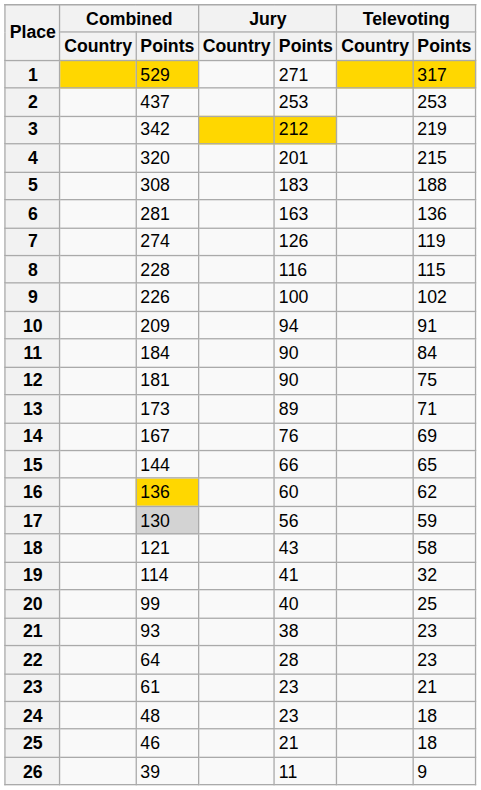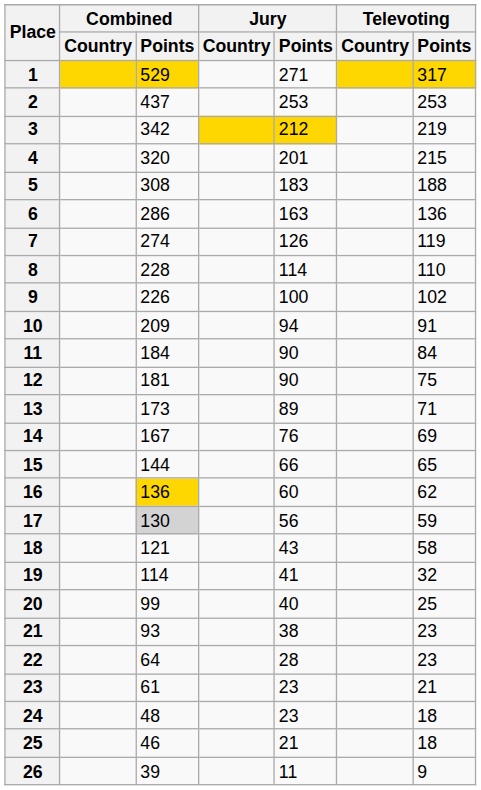 <table class="wikitable collapsible plainrowheaders" style="float:right; margin:10px; font-size:85%;">
 <tr>
 </tr>
 <tr>
 <th scope="col" rowspan="2">Place</th>
 <th scope="col" colspan="2">Combined</th>
 <th scope="col" colspan="2">Jury</th>
 <th scope="col" colspan="2">Televoting</th>
 </tr>
 <tr>
 <th scope="col">Country</th>
 <th scope="col">Points</th>
 <th scope="col">Country</th>
 <th scope="col">Points</th>
 <th scope="col">Country</th>
 <th scope="col">Points</th>
 </tr>
 <tr>
 <th scope="row" style="text-align:center">1</th>
 <td bgcolor="gold"></td>
 <td bgcolor="gold">529</td>
 <td></td>
 <td>271</td>
 <td bgcolor="gold"></td>
 <td bgcolor="gold">317</td>
 </tr>
 <tr>
 <th scope="row" style="text-align:center">2</th>
 <td></td>
 <td>437</td>
 <td></td>
 <td>253</td>
 <td></td>
 <td>253</td>
 </tr>
 <tr>
 <th scope="row" style="text-align:center">3</th>
 <td></td>
 <td>342</td>
 <td bgcolor="gold"></td>
 <td bgcolor="gold">212</td>
 <td></td>
 <td>219</td>
 </tr>
 <tr>
 <th scope="row" style="text-align:center">4</th>
 <td></td>
 <td>320</td>
 <td></td>
 <td>201</td>
 <td></td>
 <td>215</td>
 </tr>
 <tr>
 <th scope="row" style="text-align:center">5</th>
 <td></td>
 <td>308</td>
 <td></td>
 <td>183</td>
 <td></td>
 <td>188</td>
 </tr>
 <tr>
 <th scope="row" style="text-align:center">6</th>
 <td></td>
-<td>281</td>
+<td>286</td>
 <td></td>
 <td>163</td>
 <td></td>
 <td>136</td>
 </tr>
 <tr>
 <th scope="row" style="text-align:center">7</th>
 <td></td>
 <td>274</td>
 <td></td>
 <td>126</td>
 <td></td>
 <td>119</td>
 </tr>
 <tr>
 <th scope="row" style="text-align:center">8</th>
 <td></td>
 <td>228</td>
 <td></td>
-<td>116</td>
+<td>114</td>
 <td></td>
-<td>115</td>
+<td>110</td>
 </tr>
 <tr>
 <th scope="row" style="text-align:center">9</th>
 <td></td>
 <td>226</td>
 <td></td>
 <td>100</td>
 <td></td>
 <td>102</td>
 </tr>
 <tr>
 <th scope="row" style="text-align:center">10</th>
 <td></td>
 <td>209</td>
 <td></td>
 <td>94</td>
 <td></td>
 <td>91</td>
 </tr>
 <tr>
 <th scope="row" style="text-align:center">11</th>
 <td></td>
 <td>184</td>
 <td></td>
 <td>90</td>
 <td></td>
 <td>84</td>
 </tr>
 <tr>
 <th scope="row" style="text-align:center">12</th>
 <td></td>
 <td>181</td>
 <td></td>
 <td>90</td>
 <td></td>
 <td>75</td>
 </tr>
 <tr>
 <th scope="row" style="text-align:center">13</th>
 <td></td>
 <td>173</td>
 <td></td>
 <td>89</td>
 <td></td>
 <td>71</td>
 </tr>
 <tr>
 <th scope="row" style="text-align:center">14</th>
 <td></td>
 <td>167</td>
 <td></td>
 <td>76</td>
 <td></td>
 <td>69</td>
 </tr>
 <tr>
 <th scope="row" style="text-align:center">15</th>
 <td></td>
 <td>144</td>
 <td></td>
 <td>66</td>
 <td></td>
 <td>65</td>
 </tr>
 <tr>
 <th scope="row" style="text-align:center">16</th>
 <td></td>
 <td style="background: gold;">136</td>
 <td></td>
 <td>60</td>
 <td></td>
 <td>62</td>
 </tr>
 <tr>
 <th scope="row" style="text-align:center">17</th>
 <td></td>
 <td style="background: lightgrey;">130</td>
 <td></td>
 <td>56</td>
 <td></td>
 <td>59</td>
 </tr>
 <tr>
 <th scope="row" style="text-align:center">18</th>
 <td></td>
 <td>121</td>
 <td></td>
 <td>43</td>
 <td></td>
 <td>58</td>
 </tr>
 <tr>
 <th scope="row" style="text-align:center">19</th>
 <td></td>
 <td>114</td>
 <td></td>
 <td>41</td>
 <td></td>
 <td>32</td>
 </tr>
 <tr>
 <th scope="row" style="text-align:center">20</th>
 <td></td>
 <td>99</td>
 <td></td>
 <td>40</td>
 <td></td>
 <td>25</td>
 </tr>
 <tr>
 <th scope="row" style="text-align:center">21</th>
 <td></td>
 <td>93</td>
 <td></td>
 <td>38</td>
 <td></td>
 <td>23</td>
 </tr>
 <tr>
 <th scope="row" style="text-align:center">22</th>
 <td></td>
 <td>64</td>
 <td></td>
 <td>28</td>
 <td></td>
 <td>23</td>
 </tr>
 <tr>
 <th scope="row" style="text-align:center">23</th>
 <td></td>
 <td>61</td>
 <td></td>
 <td>23</td>
 <td></td>
 <td>21</td>
 </tr>
 <tr>
 <th scope="row" style="text-align:center">24</th>
 <td></td>
 <td>48</td>
 <td></td>
 <td>23</td>
 <td></td>
 <td>18</td>
 </tr>
 <tr>
 <th scope="row" style="text-align:center">25</th>
 <td></td>
 <td>46</td>
 <td></td>
 <td>21</td>
 <td></td>
 <td>18</td>
 </tr>
 <tr>
 <th scope="row" style="text-align:center">26</th>
 <td></td>
 <td>39</td>
 <td></td>
 <td>11</td>
 <td></td>
 <td>9</td>
 </tr>
 </table>
